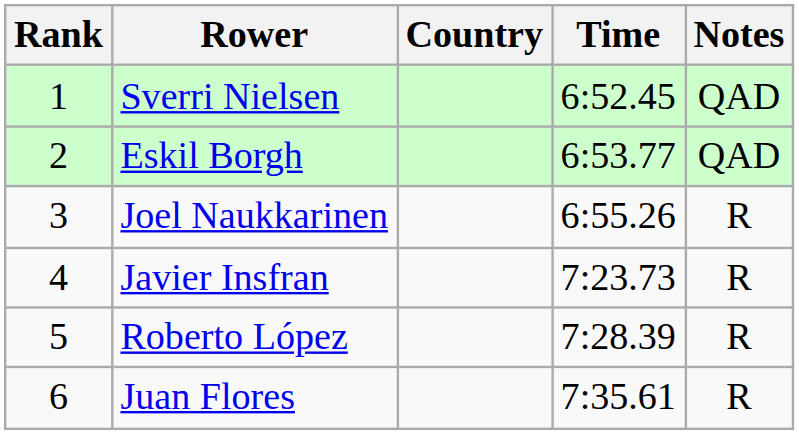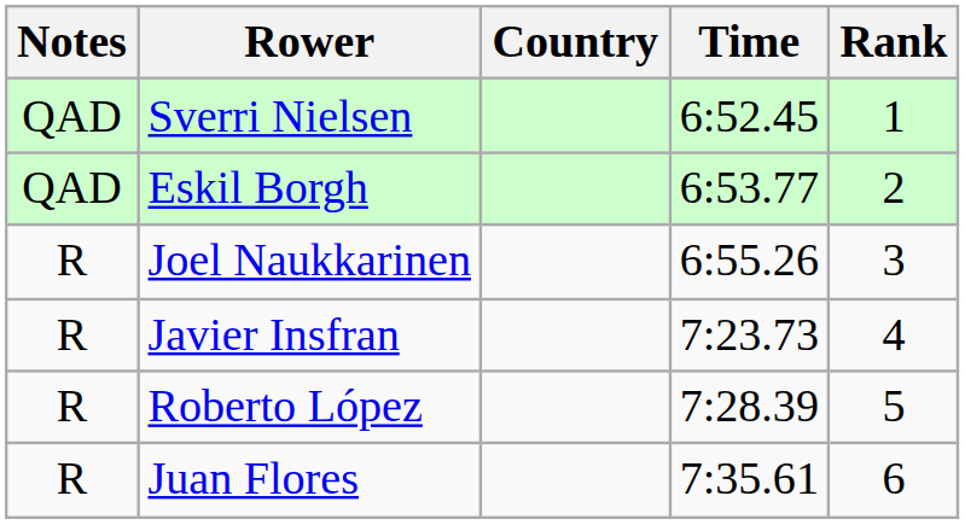 <table class="wikitable" style="text-align:center">
 <tr>
-<th>Rank</th>
+<th>Notes</th>
 <th>Rower</th>
 <th>Country</th>
 <th>Time</th>
-<th>Notes</th>
+<th>Rank</th>
 </tr>
 <tr bgcolor=ccffcc>
-<td>1</td>
+<td>QAD</td>
 <td align="left"><a href='#'>Sverri Nielsen</a></td>
 <td align="left"></td>
 <td>6:52.45</td>
-<td>QAD</td>
+<td>1</td>
 </tr>
 <tr bgcolor=ccffcc>
-<td>2</td>
+<td>QAD</td>
 <td align="left"><a href='#'>Eskil Borgh</a></td>
 <td align="left"></td>
 <td>6:53.77</td>
-<td>QAD</td>
+<td>2</td>
 </tr>
 <tr>
-<td>3</td>
+<td>R</td>
 <td align="left"><a href='#'>Joel Naukkarinen</a></td>
 <td align="left"></td>
 <td>6:55.26</td>
-<td>R</td>
+<td>3</td>
 </tr>
 <tr>
-<td>4</td>
+<td>R</td>
 <td align="left"><a href='#'>Javier Insfran</a></td>
 <td align="left"></td>
 <td>7:23.73</td>
-<td>R</td>
+<td>4</td>
 </tr>
 <tr>
-<td>5</td>
+<td>R</td>
 <td align="left"><a href='#'>Roberto López</a></td>
 <td align="left"></td>
 <td>7:28.39</td>
-<td>R</td>
+<td>5</td>
 </tr>
 <tr>
-<td>6</td>
+<td>R</td>
 <td align="left"><a href='#'>Juan Flores</a></td>
 <td align="left"></td>
 <td>7:35.61</td>
-<td>R</td>
+<td>6</td>
 </tr>
 </table>
